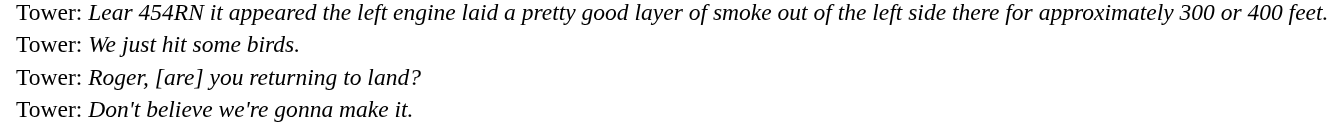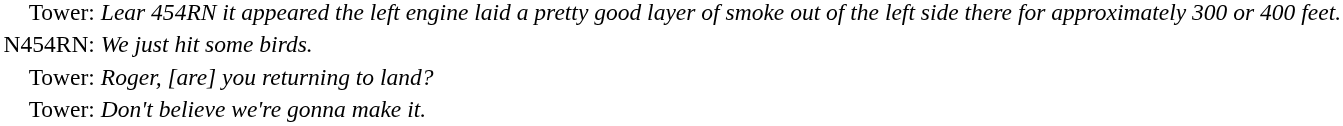 <table align="center">
 <tr>
 <td valign="top" align="right">Tower:</td>
 <td><em>Lear 454RN it appeared the left engine laid a pretty good layer of smoke out of the left side there for approximately 300 or 400 feet.</em></td>
 </tr>
 <tr>
-<td valign="top" align="right">Tower:</td>
+<td valign="top" align="right">N454RN:</td>
 <td><em>We just hit some birds.</em></td>
 </tr>
 <tr>
 <td valign="top" align="right">Tower:</td>
 <td><em>Roger, [are] you returning to land?</em></td>
 </tr>
 <tr>
 <td valign="top" align="right">Tower:</td>
 <td><em>Don't believe we're gonna make it.</em></td>
 </tr>
 </table>
